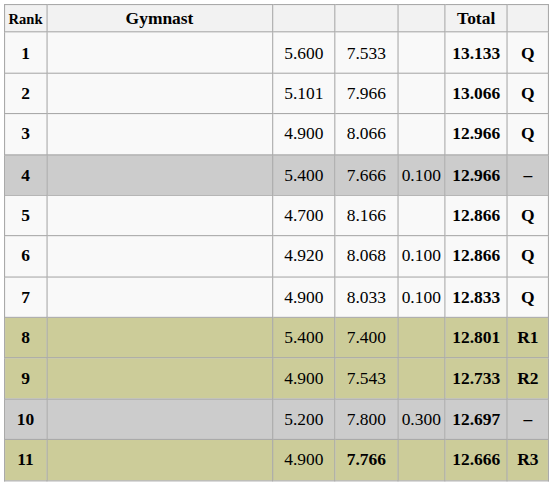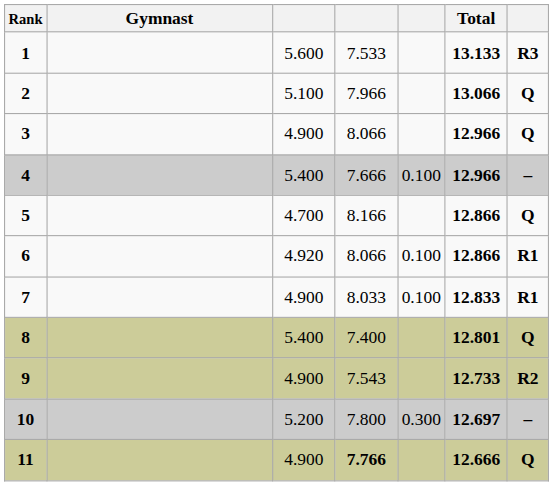 <table style="text-align:center;" class="wikitable sortable">
 <tr>
 <th scope="col" style="width:15px;"><small>Rank</small></th>
 <th scope="col" style="width:200px;">Gymnast</th>
 <th scope="col" style="width:50px;"><small></small></th>
 <th scope="col" style="width:50px;"><small></small></th>
 <th scope="col" style="width:20px;"><small></small></th>
 <th scope="col" style="width:50px;">Total</th>
 <th scope="col" style="width:30px;"><small></small></th>
 </tr>
 <tr>
 <td scope="row" style="text-align:center"><strong>1</strong></td>
 <td style="height:30px; text-align:left;"></td>
 <td>5.600</td>
 <td>7.533</td>
 <td></td>
 <td><strong>13.133</strong></td>
-<td><strong>Q</strong></td>
+<td><strong>R3</strong></td>
 </tr>
 <tr>
 <td scope="row" style="text-align:center"><strong>2</strong></td>
 <td style="height:30px; text-align:left;"></td>
-<td>5.101</td>
+<td>5.100</td>
 <td>7.966</td>
 <td></td>
 <td><strong>13.066</strong></td>
 <td><strong>Q</strong></td>
 </tr>
 <tr>
 <td scope="row" style="text-align:center"><strong>3</strong></td>
 <td style="height:30px; text-align:left;"></td>
 <td>4.900</td>
 <td>8.066</td>
 <td></td>
 <td><strong>12.966</strong></td>
 <td><strong>Q</strong></td>
 </tr>
 <tr style="background:#cccccc;">
 <td scope="row" style="text-align:center"><strong>4</strong></td>
 <td style="height:30px; text-align:left;"></td>
 <td>5.400</td>
 <td>7.666</td>
 <td>0.100</td>
 <td><strong>12.966</strong></td>
 <td><strong>–</strong></td>
 </tr>
 <tr>
 <td scope="row" style="text-align:center"><strong>5</strong></td>
 <td style="height:30px; text-align:left;"></td>
 <td>4.700</td>
 <td>8.166</td>
 <td></td>
 <td><strong>12.866</strong></td>
 <td><strong>Q</strong></td>
 </tr>
 <tr>
 <td scope="row" style="text-align:center"><strong>6</strong></td>
 <td style="height:30px; text-align:left;"></td>
 <td>4.920</td>
-<td>8.068</td>
+<td>8.066</td>
 <td>0.100</td>
 <td><strong>12.866</strong></td>
-<td><strong>Q</strong></td>
+<td><strong>R1</strong></td>
 </tr>
 <tr>
 <td scope="row" style="text-align:center"><strong>7</strong></td>
 <td style="height:30px; text-align:left;"></td>
 <td>4.900</td>
 <td>8.033</td>
 <td>0.100</td>
 <td><strong>12.833</strong></td>
-<td><strong>Q</strong></td>
+<td><strong>R1</strong></td>
 </tr>
 <tr style="background:#cccc99;">
 <td scope="row" style="text-align:center"><strong>8</strong></td>
 <td style="height:30px; text-align:left;"></td>
 <td>5.400</td>
 <td>7.400</td>
 <td></td>
 <td><strong>12.801</strong></td>
-<td><strong>R1</strong></td>
+<td><strong>Q</strong></td>
 </tr>
 <tr style="background:#cccc99;">
 <td scope="row" style="text-align:center"><strong>9</strong></td>
 <td style="height:30px; text-align:left;"></td>
 <td>4.900</td>
 <td>7.543</td>
 <td></td>
 <td><strong>12.733</strong></td>
 <td><strong>R2</strong></td>
 </tr>
 <tr style="background:#cccccc;">
 <td scope="row" style="text-align:center"><strong>10</strong></td>
 <td style="height:30px; text-align:left;"></td>
 <td>5.200</td>
 <td>7.800</td>
 <td>0.300</td>
 <td><strong>12.697</strong></td>
 <td><strong>–</strong></td>
 </tr>
 <tr style="background:#cccc99;">
 <td scope="row" style="text-align:center"><strong>11</strong></td>
 <td style="height:30px; text-align:left;"></td>
 <td>4.900</td>
 <td><strong>7.766</strong></td>
 <td></td>
 <td><strong>12.666</strong></td>
-<td><strong>R3</strong></td>
+<td><strong>Q</strong></td>
 </tr>
 </table>
